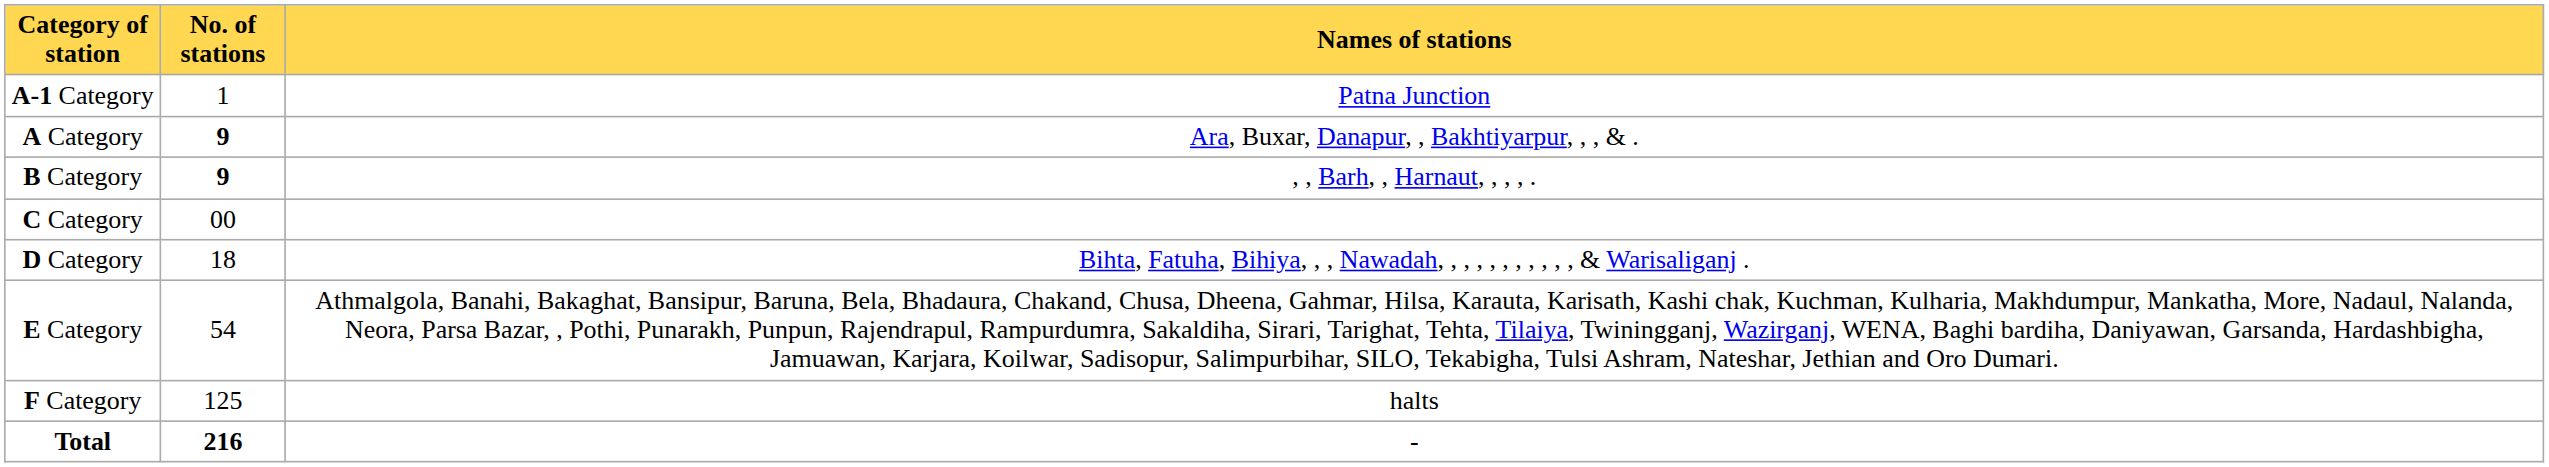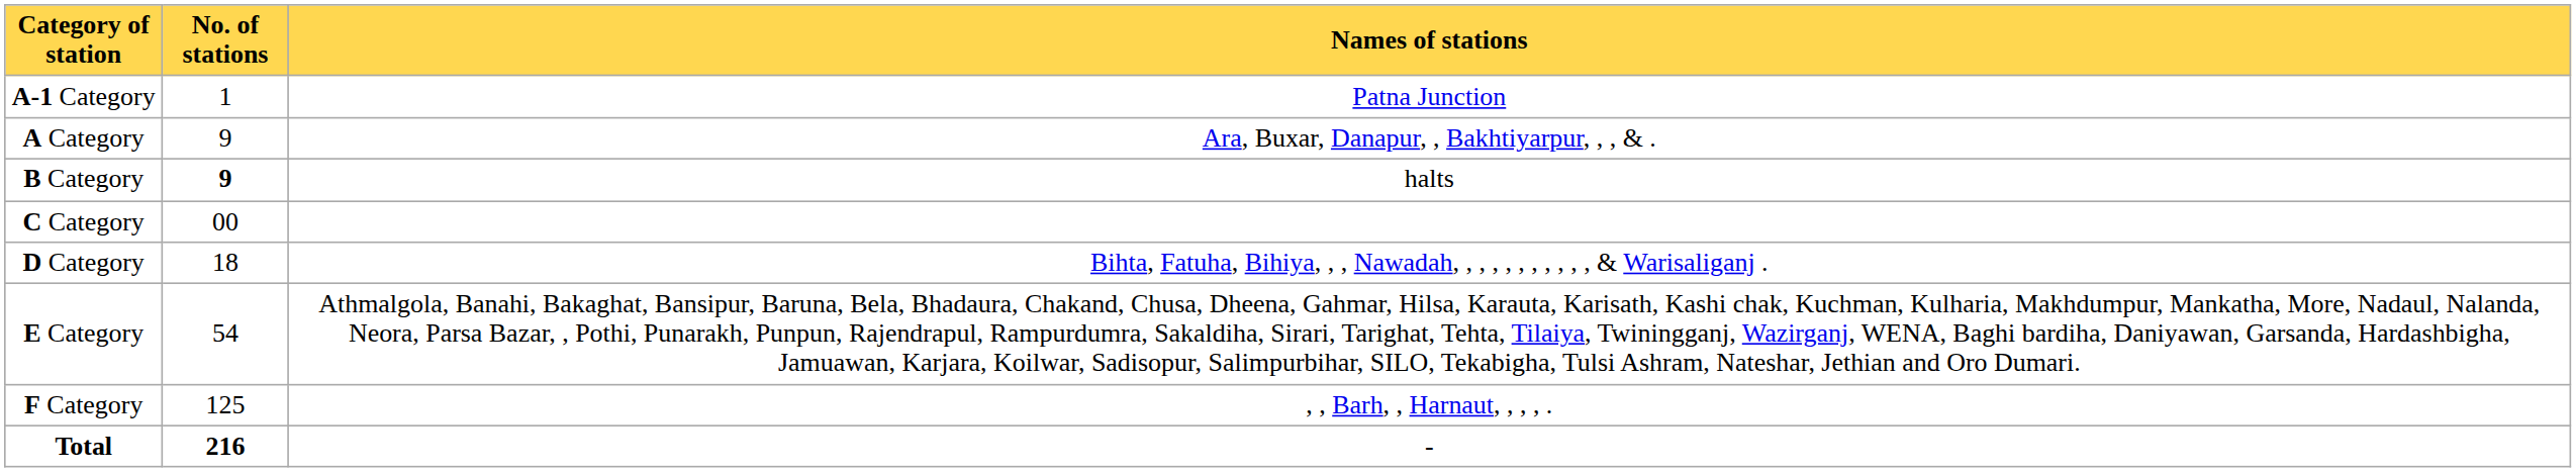 <table class="wikitable sortable" style="background:#fff;">
 <tr>
 <th ! style="background:#ffd750;">Category of station</th>
 <th ! style="background:#ffd750;">No. of stations</th>
 <th ! style="background:#ffd750;">Names of stations</th>
 </tr>
 <tr>
 <td style="text-align:center;"><strong>A-1</strong> Category</td>
 <td style="text-align:center;">1</td>
 <td style="text-align:center;"><a href='#'>Patna Junction</a></td>
 </tr>
 <tr Patliputra Junction>
 <td style="text-align:center;"><strong>A</strong> Category</td>
-<td style="text-align:center;"><strong>9</strong></td>
+<td style="text-align:center;">9</td>
 <td style="text-align:center;"><a href='#'>Ara</a>,  Buxar, <a href='#'>Danapur</a>, , <a href='#'>Bakhtiyarpur</a>, ,  ,  & .</td>
 </tr>
 <tr>
 <td style="text-align:center;"><strong>B</strong> Category</td>
 <td style="text-align:center;"><strong>9</strong></td>
-<td style="text-align:center;">, , <a href='#'>Barh</a>, , <a href='#'>Harnaut</a>, , , , .</td>
+<td style="text-align:center;">halts</td>
 </tr>
 <tr>
 <td style="text-align:center;"><strong>C</strong> Category</td>
 <td style="text-align:center;">00</td>
 <td style="text-align:center;"></td>
 </tr>
 <tr>
 <td style="text-align:center;"><strong>D</strong> Category</td>
 <td style="text-align:center;">18</td>
 <td style="text-align:center;"><a href='#'>Bihta</a>, <a href='#'>Fatuha</a>, <a href='#'>Bihiya</a>, , , <a href='#'>Nawadah</a>, , , , , , , , , , ,  & <a href='#'>Warisaliganj</a> .</td>
 </tr>
 <tr>
 <td style="text-align:center;"><strong>E</strong> Category</td>
 <td style="text-align:center;">54</td>
 <td style="text-align:center;">Athmalgola, Banahi,  Bakaghat, Bansipur, Baruna, Bela, Bhadaura,  Chakand, Chusa, Dheena, Gahmar,  Hilsa, Karauta, Karisath, Kashi chak,  Kuchman, Kulharia, Makhdumpur,  Mankatha, More, Nadaul, Nalanda, Neora, Parsa Bazar, , Pothi, Punarakh, Punpun, Rajendrapul, Rampurdumra, Sakaldiha, Sirari,  Tarighat, Tehta, <a href='#'>Tilaiya</a>, Twiningganj, <a href='#'>Wazirganj</a>, WENA, Baghi bardiha, Daniyawan,  Garsanda, Hardashbigha, Jamuawan,  Karjara, Koilwar, Sadisopur, Salimpurbihar, SILO, Tekabigha, Tulsi Ashram, Nateshar, Jethian and Oro Dumari.</td>
 </tr>
 <tr>
 <td style="text-align:center;"><strong>F</strong> Category</td>
 <td style="text-align:center;">125</td>
-<td style="text-align:center;">halts</td>
+<td style="text-align:center;">, , <a href='#'>Barh</a>, , <a href='#'>Harnaut</a>, , , , .</td>
 </tr>
 <tr>
 <td style="text-align:center;"><strong>Total</strong></td>
 <td style="text-align:center;"><strong>216</strong></td>
 <td style="text-align:center;">-</td>
 </tr>
 </table>
